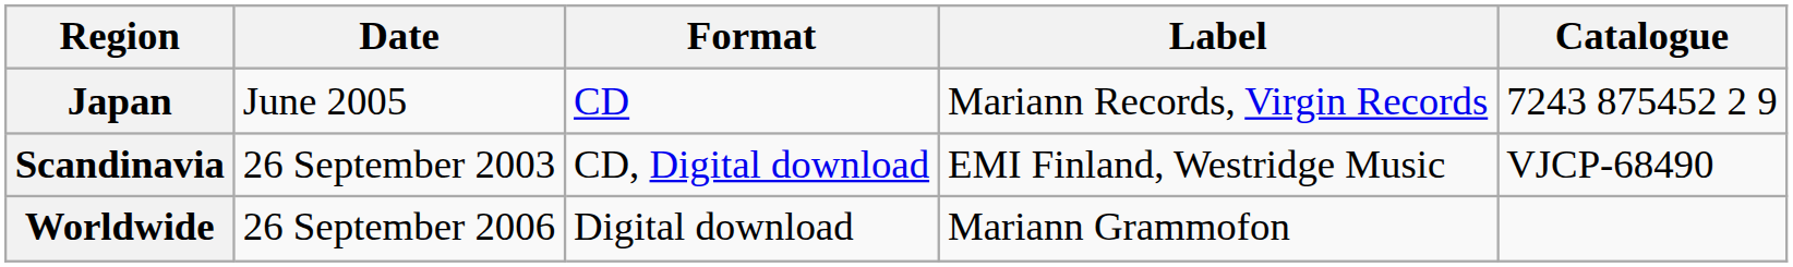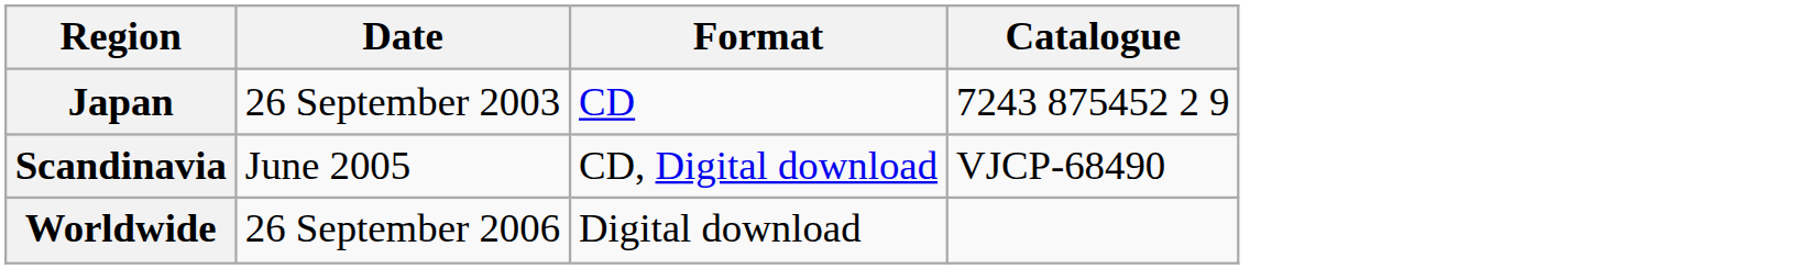 <table class="wikitable plainrowheaders">
 <tr>
 <th scope="col">Region</th>
 <th scope="col">Date</th>
 <th scope="col">Format</th>
-<th scope="col">Label</th>
 <th scope="col">Catalogue</th>
 </tr>
 <tr>
 <th scope="row">Japan </th>
-<td>June 2005</td>
+<td>26 September 2003</td>
 <td><a href='#'>CD</a></td>
-<td>Mariann Records, <a href='#'>Virgin Records</a></td>
 <td>7243 875452 2 9</td>
 </tr>
 <tr>
 <th scope="row">Scandinavia</th>
-<td>26 September 2003</td>
+<td>June 2005</td>
 <td>CD, <a href='#'>Digital download</a></td>
-<td>EMI Finland, Westridge Music</td>
 <td>VJCP-68490</td>
 </tr>
 <tr>
 <th scope="row">Worldwide </th>
 <td>26 September 2006</td>
 <td>Digital download</td>
-<td>Mariann Grammofon</td>
 <td></td>
 </tr>
 </table>
